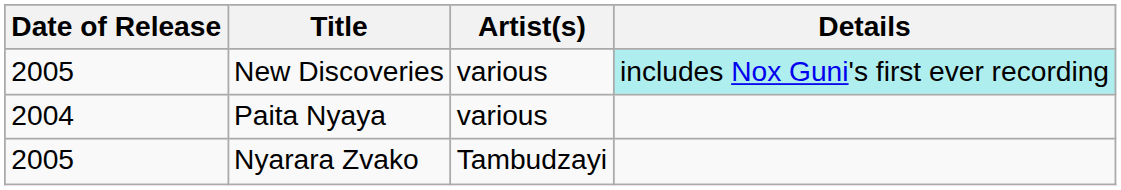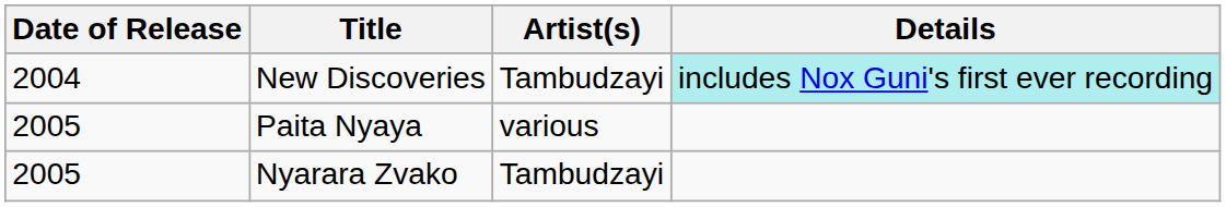 <table class="wikitable">
 <tr>
 <th>Date of Release</th>
 <th>Title</th>
 <th>Artist(s)</th>
 <th>Details</th>
 </tr>
 <tr>
-<td>2005</td>
+<td>2004</td>
 <td>New Discoveries</td>
-<td>various</td>
+<td>Tambudzayi</td>
 <td style="background: paleturquoise;">includes <a href='#'>Nox Guni</a>'s first ever recording</td>
 </tr>
 <tr>
-<td>2004</td>
+<td>2005</td>
 <td>Paita Nyaya</td>
 <td>various</td>
 <td></td>
 </tr>
 <tr>
 <td>2005</td>
 <td>Nyarara Zvako</td>
 <td>Tambudzayi</td>
 <td></td>
 </tr>
 </table>
